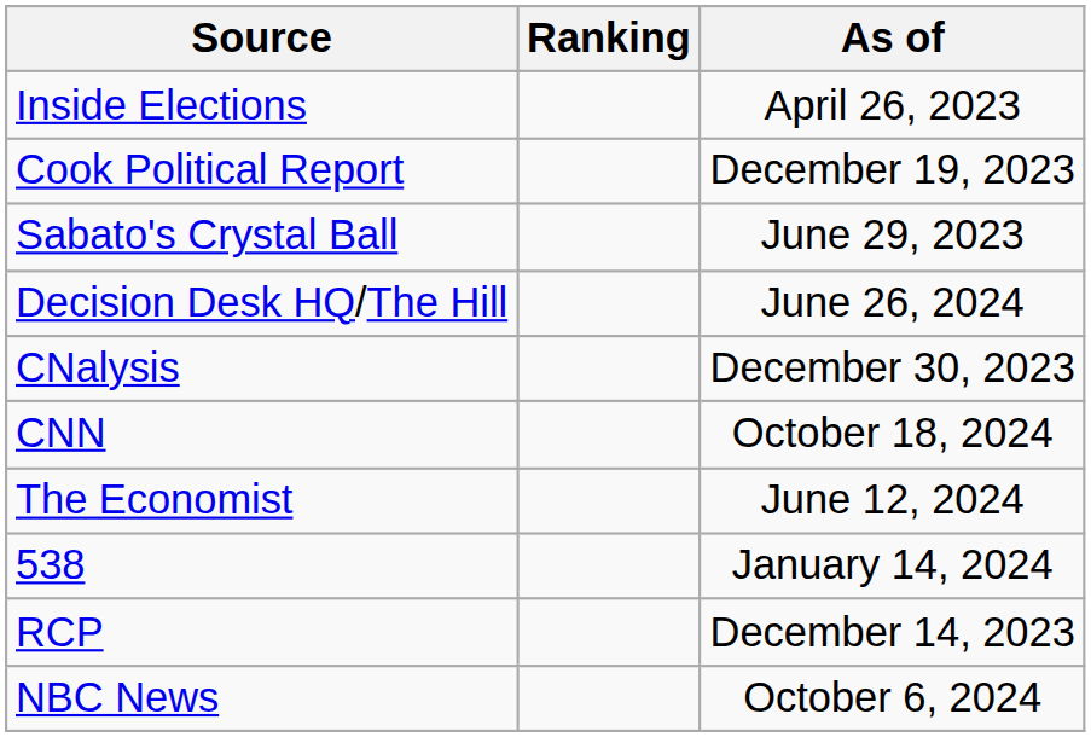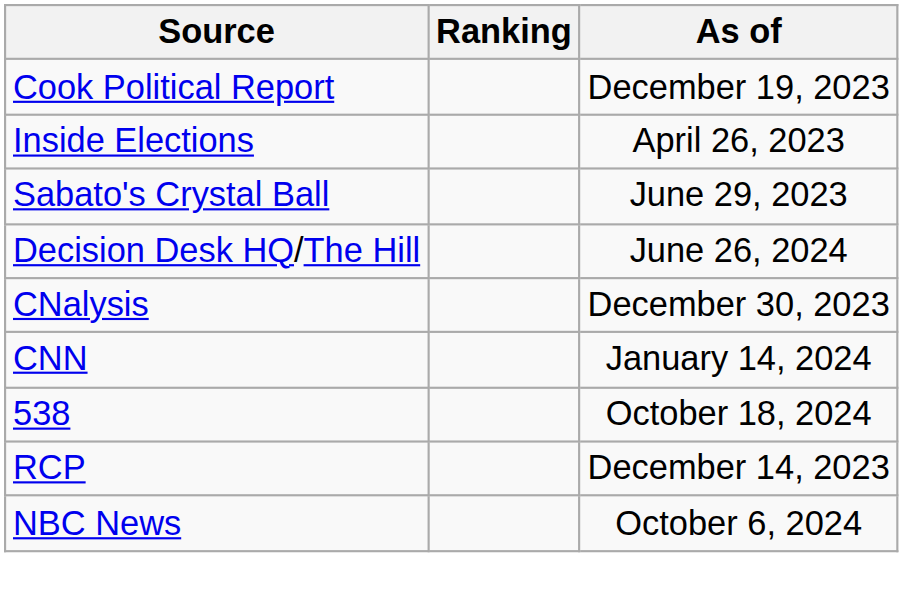 <table class="wikitable" style="text-align:center">
 <tr>
 <th>Source</th>
 <th>Ranking</th>
 <th>As of</th>
 </tr>
 <tr>
+<td align=left><a href='#'>Cook Political Report</a></td>
+<td></td>
+<td>December 19, 2023</td>
+</tr>
+<tr>
 <td align=left><a href='#'>Inside Elections</a></td>
 <td></td>
 <td>April 26, 2023</td>
-</tr>
-<tr>
-<td align=left><a href='#'>Cook Political Report</a></td>
-<td></td>
-<td>December 19, 2023</td>
 </tr>
 <tr>
 <td align=left><a href='#'>Sabato's Crystal Ball</a></td>
 <td></td>
 <td>June 29, 2023</td>
 </tr>
 <tr>
 <td align=left><a href='#'>Decision Desk HQ</a>/<a href='#'>The Hill</a></td>
 <td></td>
 <td>June 26, 2024</td>
 </tr>
 <tr>
 <td align=left><a href='#'>CNalysis</a></td>
 <td></td>
 <td>December 30, 2023</td>
 </tr>
 <tr>
 <td align=left><a href='#'>CNN</a></td>
 <td></td>
-<td>October 18, 2024</td>
-</tr>
-<tr>
-<td align=left><a href='#'>The Economist</a></td>
-<td></td>
-<td>June 12, 2024</td>
+<td>January 14, 2024</td>
 </tr>
 <tr>
 <td align="left"><a href='#'>538</a></td>
 <td></td>
-<td>January 14, 2024</td>
+<td>October 18, 2024</td>
 </tr>
 <tr>
 <td align="left"><a href='#'>RCP</a></td>
 <td></td>
 <td>December 14, 2023</td>
 </tr>
 <tr>
 <td align="left"><a href='#'>NBC News</a></td>
 <td></td>
 <td>October 6, 2024</td>
 </tr>
 </table>
